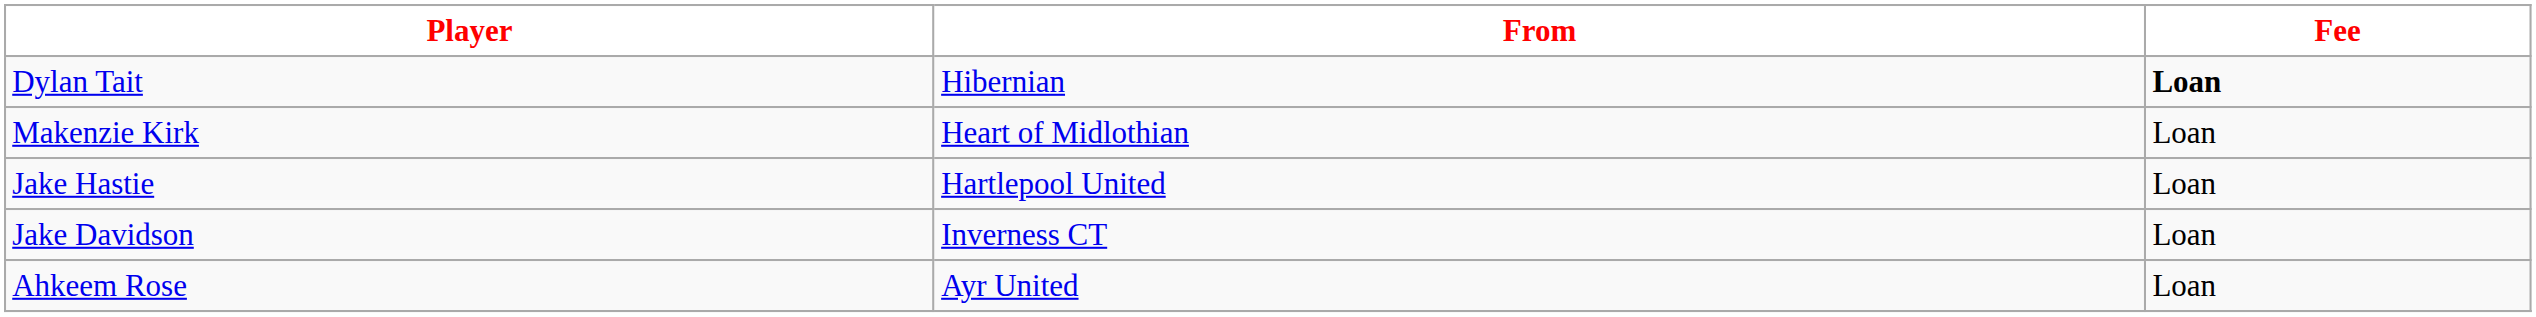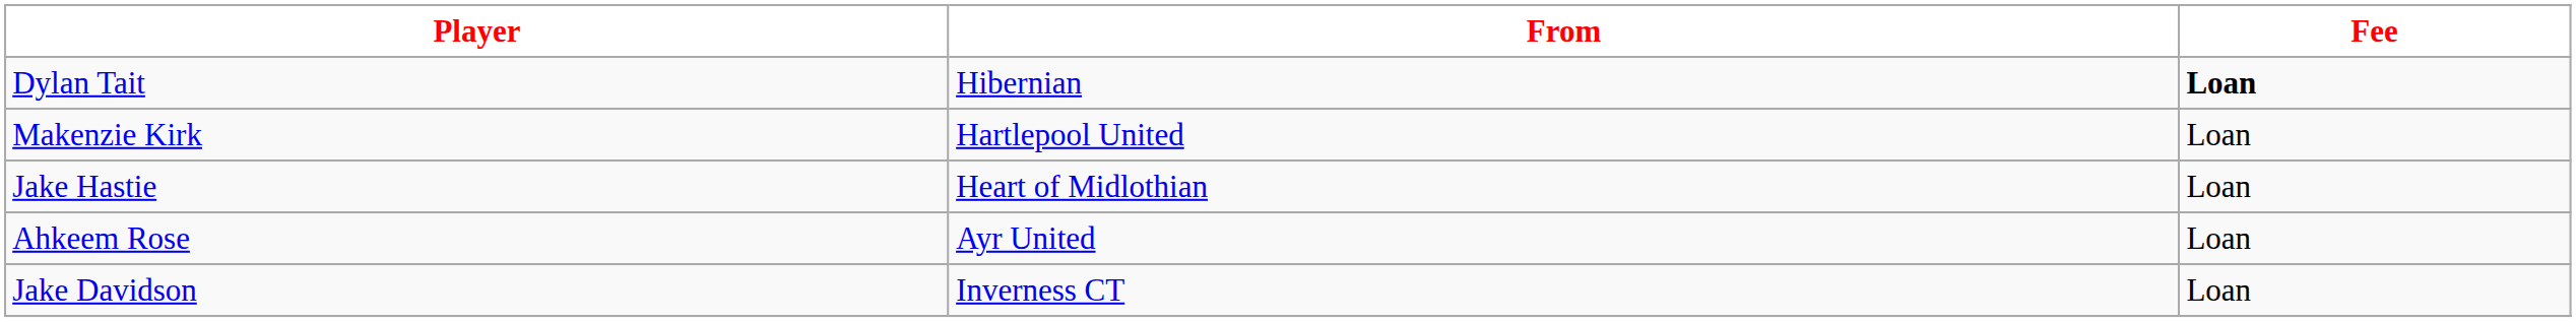 <table class="wikitable" style="text-align:left; font-size:95%;width:98%;">
 <tr>
 <th style="background:white; color:red;">Player</th>
 <th style="background:white; color:red;">From</th>
 <th style="background:white; color:red;">Fee</th>
 </tr>
 <tr>
 <td> <a href='#'>Dylan Tait</a></td>
 <td> <a href='#'>Hibernian</a></td>
 <td><strong>Loan</strong></td>
 </tr>
 <tr>
 <td> <a href='#'>Makenzie Kirk</a></td>
+<td> <a href='#'>Hartlepool United</a></td>
+<td>Loan</td>
+</tr>
+<tr>
+<td> <a href='#'>Jake Hastie</a></td>
 <td> <a href='#'>Heart of Midlothian</a></td>
 <td>Loan</td>
 </tr>
 <tr>
-<td> <a href='#'>Jake Hastie</a></td>
-<td> <a href='#'>Hartlepool United</a></td>
+<td> <a href='#'>Ahkeem Rose</a></td>
+<td> <a href='#'>Ayr United</a></td>
 <td>Loan</td>
 </tr>
 <tr>
 <td> <a href='#'>Jake Davidson</a></td>
 <td> <a href='#'>Inverness CT</a></td>
 <td>Loan</td>
 </tr>
 <tr>
-<td> <a href='#'>Ahkeem Rose</a></td>
-<td> <a href='#'>Ayr United</a></td>
-<td>Loan</td>
-</tr>
-<tr>
 </tr>
 </table>
